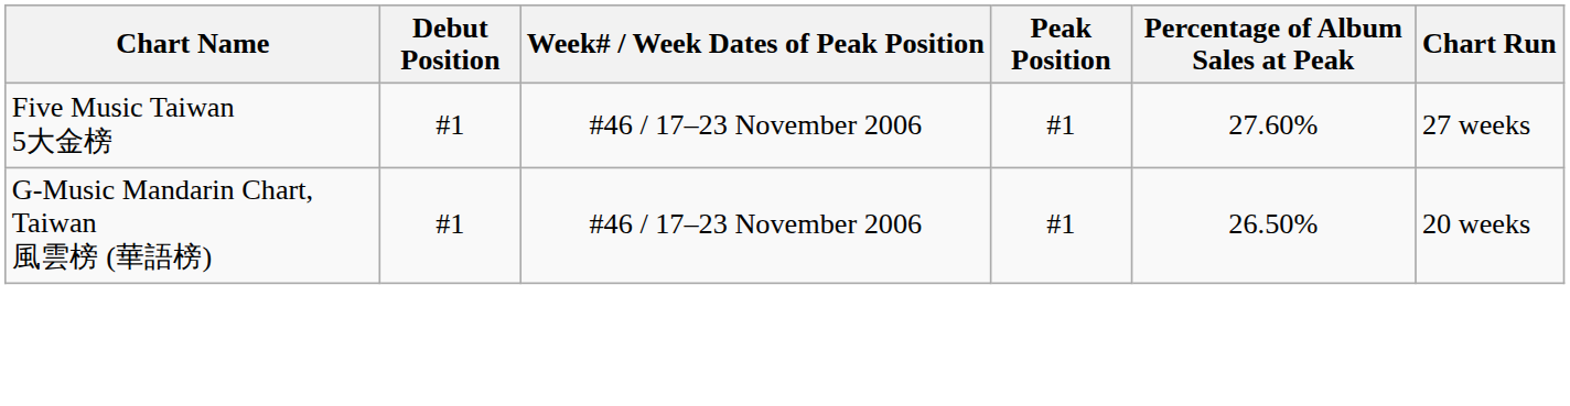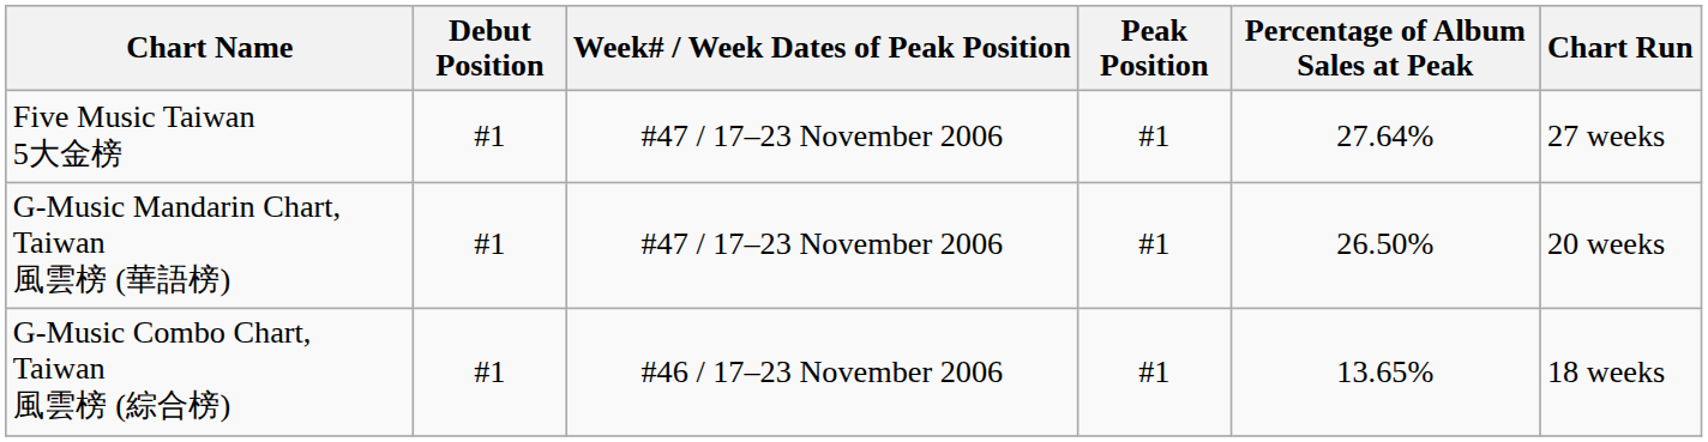 <table class="wikitable">
 <tr>
 <th width="200px">Chart Name</th>
 <th width="70px">Debut Position</th>
 <th>Week# / Week Dates of Peak Position</th>
 <th width="70px">Peak Position</th>
 <th width="150px">Percentage of Album Sales at Peak</th>
 <th>Chart Run</th>
 </tr>
 <tr>
 <td>Five Music Taiwan<br>5大金榜</td>
 <td align="center">#1</td>
-<td align="center">#46 / 17–23 November 2006</td>
+<td align="center">#47 / 17–23 November 2006</td>
 <td align="center">#1</td>
-<td align="center">27.60%</td>
+<td align="center">27.64%</td>
 <td>27 weeks</td>
 </tr>
 <tr>
 <td>G-Music Mandarin Chart, Taiwan<br>風雲榜 (華語榜)</td>
 <td align="center">#1</td>
-<td align="center">#46 / 17–23 November 2006</td>
+<td align="center">#47 / 17–23 November 2006</td>
 <td align="center">#1</td>
 <td align="center">26.50%</td>
 <td>20 weeks</td>
 </tr>
+<tr>
+<td>G-Music Combo Chart, Taiwan<br>風雲榜 (綜合榜)</td>
+<td align="center">#1</td>
+<td align="center">#46 / 17–23 November 2006</td>
+<td align="center">#1</td>
+<td align="center">13.65%</td>
+<td>18 weeks</td>
+</tr>
 </table>
